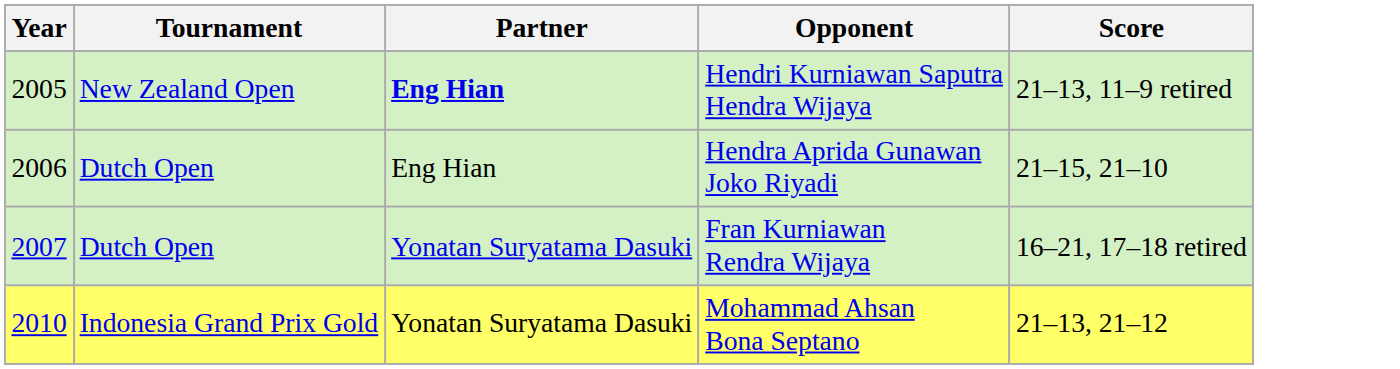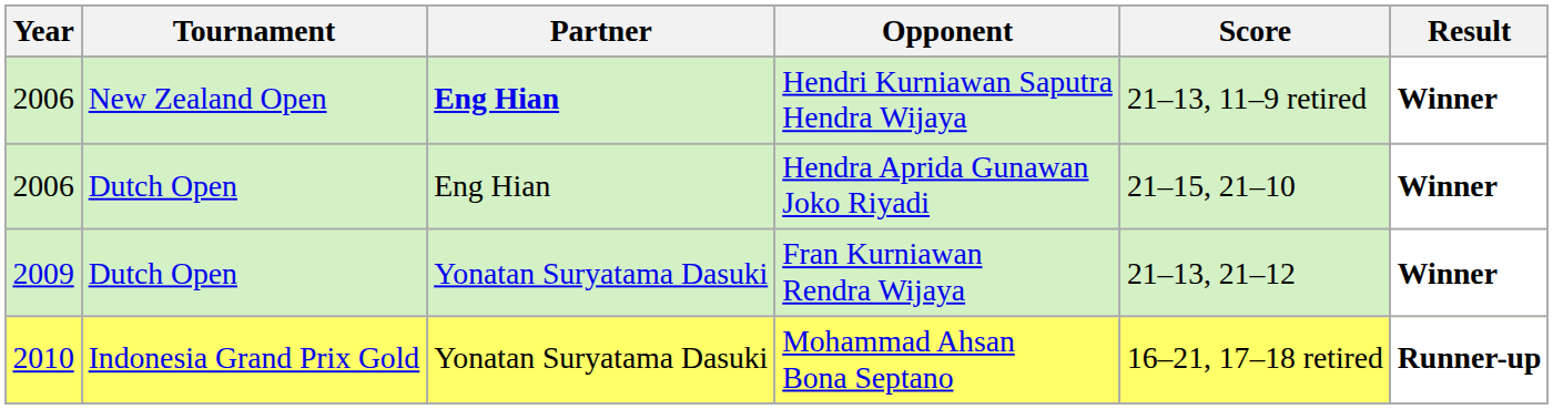 <table class="sortable wikitable" style="font-size: 90%">
 <tr>
 <th>Year</th>
 <th>Tournament</th>
 <th>Partner</th>
 <th>Opponent</th>
 <th>Score</th>
+<th>Result</th>
 </tr>
 <tr style="background:#D4F1C5">
-<td align="center">2005</td>
+<td align="center">2006</td>
 <td align="left"><a href='#'>New Zealand Open</a></td>
 <td align="left"><strong> <a href='#'>Eng Hian</a></strong></td>
 <td align="left"> <a href='#'>Hendri Kurniawan Saputra</a> <br>  <a href='#'>Hendra Wijaya</a></td>
 <td align="left">21–13, 11–9 retired</td>
+<td style="text-align:left; background:white"> <strong>Winner</strong></td>
 </tr>
 <tr style="background:#D4F1C5">
 <td align="center">2006</td>
 <td align="left"><a href='#'>Dutch Open</a></td>
 <td align="left"> Eng Hian</td>
 <td align="left"> <a href='#'>Hendra Aprida Gunawan</a> <br>  <a href='#'>Joko Riyadi</a></td>
 <td align="left">21–15, 21–10</td>
+<td style="text-align:left; background:white"> <strong>Winner</strong></td>
 </tr>
 <tr style="background:#D4F1C5">
-<td align="center"><a href='#'>2007</a></td>
+<td align="center"><a href='#'>2009</a></td>
 <td align="left"><a href='#'>Dutch Open</a></td>
 <td align="left"> <a href='#'>Yonatan Suryatama Dasuki</a></td>
 <td align="left"> <a href='#'>Fran Kurniawan</a> <br>  <a href='#'>Rendra Wijaya</a></td>
-<td align="left">16–21, 17–18 retired</td>
+<td align="left">21–13, 21–12</td>
+<td style="text-align:left; background:white"> <strong>Winner</strong></td>
 </tr>
 <tr style="background:#FFFF67">
 <td align="center"><a href='#'>2010</a></td>
 <td align="left"><a href='#'>Indonesia Grand Prix Gold</a></td>
 <td align="left"> Yonatan Suryatama Dasuki</td>
 <td align="left"> <a href='#'>Mohammad Ahsan</a> <br>  <a href='#'>Bona Septano</a></td>
-<td align="left">21–13, 21–12</td>
+<td align="left">16–21, 17–18 retired</td>
+<td style="text-align:left; background:white"> <strong>Runner-up</strong></td>
 </tr>
 </table>
